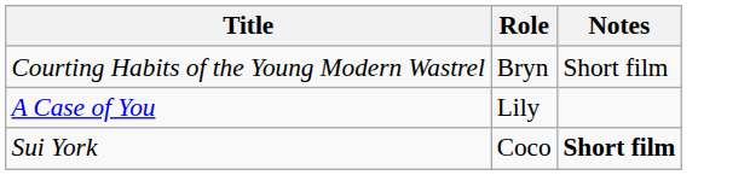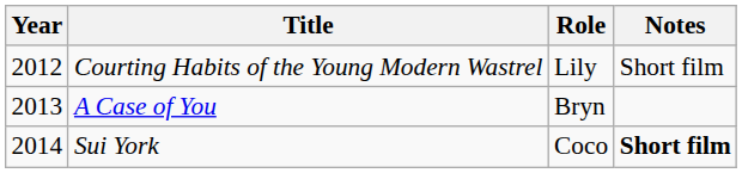 <table class="wikitable sortable">
 <tr>
+<th>Year</th>
 <th>Title</th>
 <th>Role</th>
 <th class="unsortable">Notes</th>
 </tr>
 <tr>
+<td>2012</td>
 <td><em>Courting Habits of the Young Modern Wastrel</em></td>
-<td>Bryn</td>
+<td>Lily</td>
 <td>Short film</td>
 </tr>
 <tr>
+<td>2013</td>
 <td><em><a href='#'>A Case of You</a></em></td>
-<td>Lily</td>
+<td>Bryn</td>
 <td></td>
 </tr>
 <tr>
+<td>2014</td>
 <td><em>Sui York</em></td>
 <td>Coco</td>
 <td><strong>Short film</strong></td>
 </tr>
 </table>
